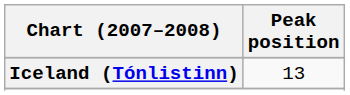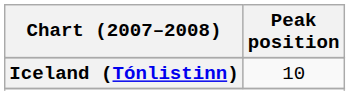 <table class="wikitable sortable plainrowheaders">
 <tr>
 <th>Chart (2007–2008)</th>
 <th>Peak<br>position</th>
 </tr>
 <tr>
 </tr>
 <tr>
 </tr>
 <tr>
 <th scope="row">Iceland (<a href='#'>Tónlistinn</a>)</th>
-<td style="text-align:center;">13</td>
+<td style="text-align:center;">10</td>
 </tr>
 <tr>
 </tr>
 <tr>
 </tr>
 <tr>
 </tr>
 <tr>
 </tr>
 <tr>
 </tr>
 </table>
